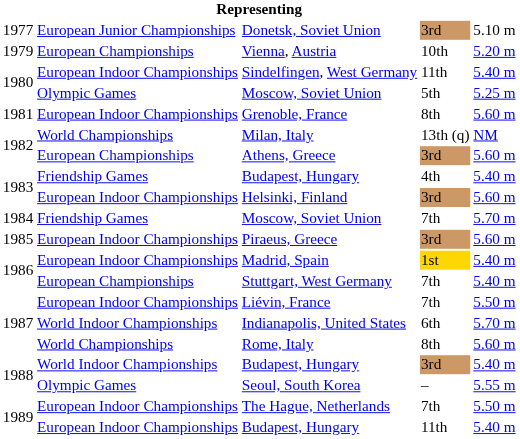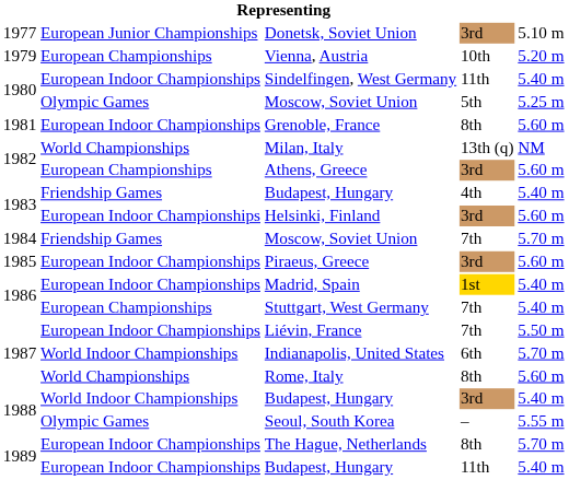 <table>
 <tr>
 <th colspan="6">Representing </th>
 </tr>
 <tr>
 <td>1977</td>
 <td><a href='#'>European Junior Championships</a></td>
 <td><a href='#'>Donetsk, Soviet Union</a></td>
 <td bgcolor=cc9966>3rd</td>
 <td>5.10 m</td>
 </tr>
 <tr>
 <td>1979</td>
 <td><a href='#'>European Championships</a></td>
 <td><a href='#'>Vienna</a>, <a href='#'>Austria</a></td>
 <td>10th</td>
 <td><a href='#'>5.20 m</a></td>
 </tr>
 <tr>
 <td rowspan=2>1980</td>
 <td><a href='#'>European Indoor Championships</a></td>
 <td><a href='#'>Sindelfingen</a>, <a href='#'>West Germany</a></td>
 <td>11th</td>
 <td><a href='#'>5.40 m</a></td>
 </tr>
 <tr>
 <td><a href='#'>Olympic Games</a></td>
 <td><a href='#'>Moscow, Soviet Union</a></td>
 <td>5th</td>
 <td><a href='#'>5.25 m</a></td>
 </tr>
 <tr>
 <td>1981</td>
 <td><a href='#'>European Indoor Championships</a></td>
 <td><a href='#'>Grenoble, France</a></td>
 <td>8th</td>
 <td><a href='#'>5.60 m</a></td>
 </tr>
 <tr>
 <td rowspan=2>1982</td>
 <td><a href='#'>World Championships</a></td>
 <td><a href='#'>Milan, Italy</a></td>
 <td>13th (q)</td>
 <td><a href='#'>NM</a></td>
 </tr>
 <tr>
 <td><a href='#'>European Championships</a></td>
 <td><a href='#'>Athens, Greece</a></td>
 <td bgcolor="cc9966">3rd</td>
 <td><a href='#'>5.60 m</a></td>
 </tr>
 <tr>
 <td rowspan=2>1983</td>
 <td><a href='#'>Friendship Games</a></td>
 <td><a href='#'>Budapest, Hungary</a></td>
 <td>4th</td>
 <td><a href='#'>5.40 m</a></td>
 </tr>
 <tr>
 <td><a href='#'>European Indoor Championships</a></td>
 <td><a href='#'>Helsinki, Finland</a></td>
 <td bgcolor="cc9966">3rd</td>
 <td><a href='#'>5.60 m</a></td>
 </tr>
 <tr>
 <td>1984</td>
 <td><a href='#'>Friendship Games</a></td>
 <td><a href='#'>Moscow, Soviet Union</a></td>
 <td>7th</td>
 <td><a href='#'>5.70 m</a></td>
 </tr>
 <tr>
 <td>1985</td>
 <td><a href='#'>European Indoor Championships</a></td>
 <td><a href='#'>Piraeus, Greece</a></td>
 <td bgcolor="cc9966">3rd</td>
 <td><a href='#'>5.60 m</a></td>
 </tr>
 <tr>
 <td rowspan=2>1986</td>
 <td><a href='#'>European Indoor Championships</a></td>
 <td><a href='#'>Madrid, Spain</a></td>
 <td bgcolor="gold">1st</td>
 <td><a href='#'>5.40 m</a></td>
 </tr>
 <tr>
 <td><a href='#'>European Championships</a></td>
 <td><a href='#'>Stuttgart, West Germany</a></td>
 <td>7th</td>
 <td><a href='#'>5.40 m</a></td>
 </tr>
 <tr>
 <td rowspan=3>1987</td>
 <td><a href='#'>European Indoor Championships</a></td>
 <td><a href='#'>Liévin, France</a></td>
 <td>7th</td>
 <td><a href='#'>5.50 m</a></td>
 </tr>
 <tr>
 <td><a href='#'>World Indoor Championships</a></td>
 <td><a href='#'>Indianapolis, United States</a></td>
 <td>6th</td>
 <td><a href='#'>5.70 m</a></td>
 </tr>
 <tr>
 <td><a href='#'>World Championships</a></td>
 <td><a href='#'>Rome, Italy</a></td>
 <td>8th</td>
 <td><a href='#'>5.60 m</a></td>
 </tr>
 <tr>
 <td rowspan=2>1988</td>
 <td><a href='#'>World Indoor Championships</a></td>
 <td><a href='#'>Budapest, Hungary</a></td>
 <td bgcolor="cc9966">3rd</td>
 <td><a href='#'>5.40 m</a></td>
 </tr>
 <tr>
 <td><a href='#'>Olympic Games</a></td>
 <td><a href='#'>Seoul, South Korea</a></td>
 <td>–</td>
 <td><a href='#'>5.55 m</a></td>
 </tr>
 <tr>
 <td rowspan=2>1989</td>
 <td><a href='#'>European Indoor Championships</a></td>
 <td><a href='#'>The Hague, Netherlands</a></td>
-<td>7th</td>
-<td><a href='#'>5.50 m</a></td>
+<td>8th</td>
+<td><a href='#'>5.70 m</a></td>
 </tr>
 <tr>
 <td><a href='#'>European Indoor Championships</a></td>
 <td><a href='#'>Budapest, Hungary</a></td>
 <td>11th</td>
 <td><a href='#'>5.40 m</a></td>
 </tr>
 </table>
